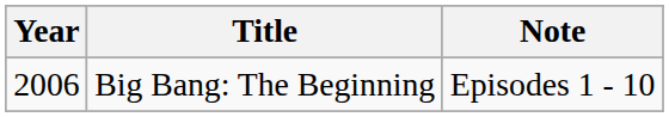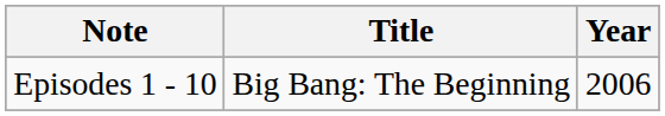 <table class="wikitable">
 <tr>
+<th>Note</th>
+<th>Title</th>
 <th>Year</th>
-<th>Title</th>
-<th>Note</th>
 </tr>
 <tr>
+<td>Episodes 1 - 10</td>
+<td>Big Bang: The Beginning</td>
 <td>2006</td>
-<td>Big Bang: The Beginning</td>
-<td>Episodes 1 - 10</td>
 </tr>
 </table>
